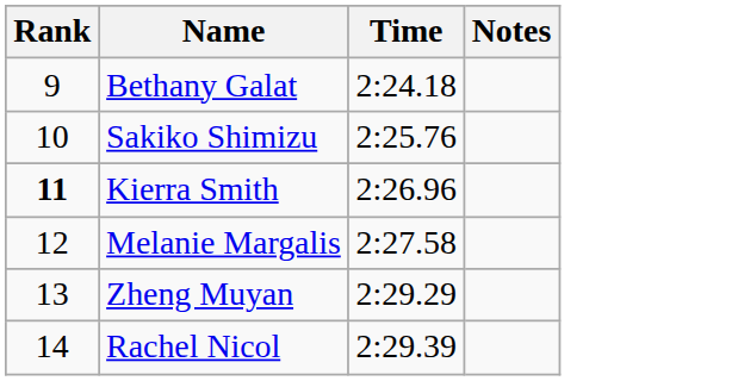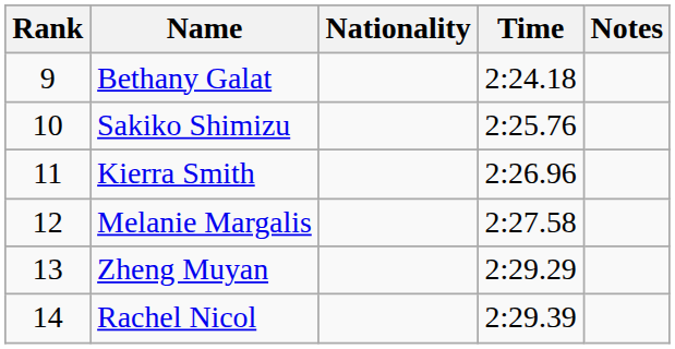 <table class="wikitable sortable" style="text-align:center">
 <tr>
 <th>Rank</th>
 <th>Name</th>
+<th>Nationality</th>
 <th>Time</th>
 <th>Notes</th>
 </tr>
 <tr>
 <td>9</td>
 <td align=left><a href='#'>Bethany Galat</a></td>
+<td align=left></td>
 <td>2:24.18</td>
 <td></td>
 </tr>
 <tr>
 <td>10</td>
 <td align=left><a href='#'>Sakiko Shimizu</a></td>
+<td align=left></td>
 <td>2:25.76</td>
 <td></td>
 </tr>
 <tr>
-<td><strong>11</strong></td>
+<td>11</td>
 <td align=left><a href='#'>Kierra Smith</a></td>
+<td align=left></td>
 <td>2:26.96</td>
 <td></td>
 </tr>
 <tr>
 <td>12</td>
 <td align=left><a href='#'>Melanie Margalis</a></td>
+<td align=left></td>
 <td>2:27.58</td>
 <td></td>
 </tr>
 <tr>
 <td>13</td>
 <td align=left><a href='#'>Zheng Muyan</a></td>
+<td align=left></td>
 <td>2:29.29</td>
 <td></td>
 </tr>
 <tr>
 <td>14</td>
 <td align=left><a href='#'>Rachel Nicol</a></td>
+<td align=left></td>
 <td>2:29.39</td>
 <td></td>
 </tr>
 </table>
